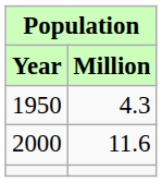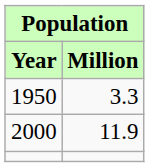 <table class="wikitable" style="float: right; margin-left: 10px">
 <tr>
 <th colspan="4" style="text-align:center; background:#cfb;">Population</th>
 </tr>
 <tr>
 <th style="background:#cfb;">Year</th>
 <th style="background:#cfb;">Million</th>
 </tr>
 <tr>
 <td style="text-align:left;">1950</td>
-<td style="text-align:right;">4.3</td>
+<td style="text-align:right;">3.3</td>
 </tr>
 <tr>
 <td style="text-align:left;">2000</td>
-<td style="text-align:right;">11.6</td>
+<td style="text-align:right;">11.9</td>
 </tr>
 <tr>
 <td style="text-align:left;"></td>
 <td style="text-align:right;"></td>
 </tr>
 </table>
